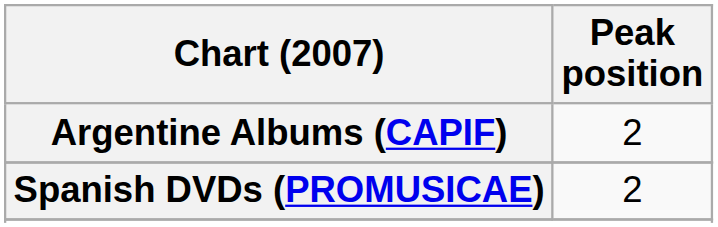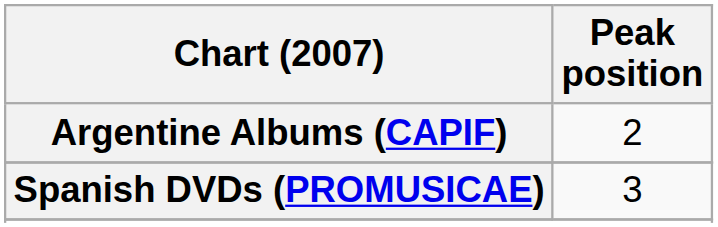 <table class="wikitable sortable plainrowheaders" style="text-align:center">
 <tr>
 <th scope="col">Chart (2007)</th>
 <th scope="col">Peak<br>position</th>
 </tr>
 <tr>
 <th scope="row">Argentine Albums (<a href='#'>CAPIF</a>)</th>
 <td>2</td>
 </tr>
 <tr>
 </tr>
 <tr>
 </tr>
 <tr>
 <th scope="row">Spanish DVDs (<a href='#'>PROMUSICAE</a>)</th>
-<td>2</td>
+<td>3</td>
 </tr>
 <tr>
 </tr>
 <tr>
 </tr>
 <tr>
 </tr>
 </table>
